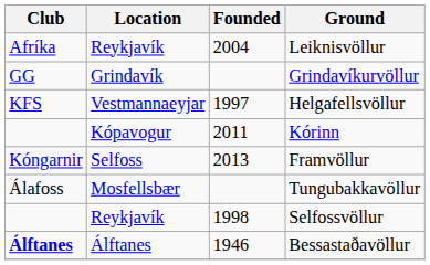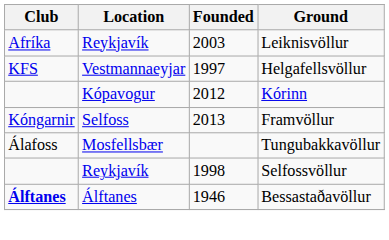 <table class="wikitable sortable">
 <tr>
 <th>Club</th>
 <th>Location</th>
 <th>Founded</th>
 <th>Ground</th>
 </tr>
 <tr>
 <td><a href='#'>Afríka</a></td>
 <td><a href='#'>Reykjavík</a></td>
-<td>2004</td>
+<td>2003</td>
 <td>Leiknisvöllur</td>
-</tr>
-<tr>
-<td><a href='#'>GG</a></td>
-<td><a href='#'>Grindavík</a></td>
-<td></td>
-<td><a href='#'>Grindavíkurvöllur</a></td>
 </tr>
 <tr>
 <td><a href='#'>KFS</a></td>
 <td><a href='#'>Vestmannaeyjar</a></td>
 <td>1997</td>
 <td>Helgafellsvöllur</td>
 </tr>
 <tr>
 <td></td>
 <td><a href='#'>Kópavogur</a></td>
-<td>2011</td>
+<td>2012</td>
 <td><a href='#'>Kórinn</a></td>
 </tr>
 <tr>
 <td><a href='#'>Kóngarnir</a></td>
 <td><a href='#'>Selfoss</a></td>
 <td>2013</td>
 <td>Framvöllur</td>
 </tr>
 <tr>
 <td>Álafoss</td>
 <td><a href='#'>Mosfellsbær</a></td>
 <td></td>
 <td>Tungubakkavöllur</td>
 </tr>
 <tr>
 <td></td>
 <td><a href='#'>Reykjavík</a></td>
 <td>1998</td>
 <td>Selfossvöllur</td>
 </tr>
 <tr>
 <td><strong><a href='#'>Álftanes</a></strong></td>
 <td><a href='#'>Álftanes</a></td>
 <td>1946</td>
 <td>Bessastaðavöllur</td>
 </tr>
 <tr>
 </tr>
 </table>
